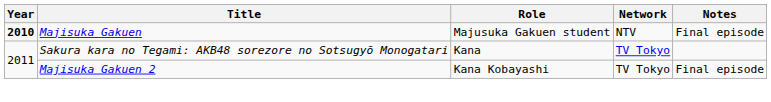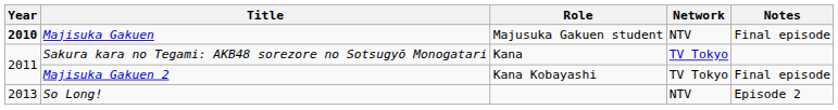 <table class="wikitable">
 <tr>
 <th>Year</th>
 <th>Title</th>
 <th>Role</th>
 <th>Network</th>
 <th>Notes</th>
 </tr>
 <tr>
 <td><strong>2010</strong></td>
 <td><em><a href='#'>Majisuka Gakuen</a></em></td>
 <td>Majusuka Gakuen student</td>
 <td>NTV</td>
 <td>Final episode</td>
 </tr>
 <tr>
 <td rowspan="2">2011</td>
 <td><em>Sakura kara no Tegami: AKB48 sorezore no Sotsugyō Monogatari</em></td>
 <td>Kana</td>
 <td><a href='#'>TV Tokyo</a></td>
 <td></td>
 </tr>
 <tr>
 <td><em><a href='#'>Majisuka Gakuen 2</a></em></td>
 <td>Kana Kobayashi</td>
 <td>TV Tokyo</td>
 <td>Final episode</td>
 </tr>
+<tr>
+<td>2013</td>
+<td><em>So Long!</em></td>
+<td></td>
+<td>NTV</td>
+<td>Episode 2</td>
+</tr>
 </table>
